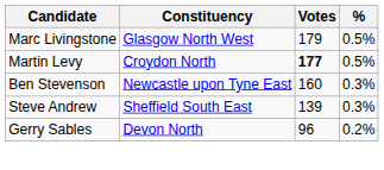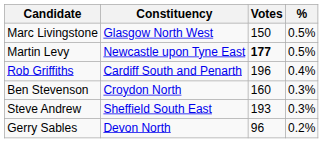 <table class="wikitable">
 <tr>
 <th>Candidate</th>
 <th>Constituency</th>
 <th>Votes</th>
 <th>%</th>
 </tr>
 <tr>
 <td>Marc Livingstone</td>
 <td><a href='#'>Glasgow North West</a></td>
-<td>179</td>
+<td>150</td>
 <td>0.5%</td>
 </tr>
 <tr>
 <td>Martin Levy</td>
-<td><a href='#'>Croydon North</a></td>
+<td><a href='#'>Newcastle upon Tyne East</a></td>
 <td><strong>177</strong></td>
 <td>0.5%</td>
 </tr>
 <tr>
+<td><a href='#'>Rob Griffiths</a></td>
+<td><a href='#'>Cardiff South and Penarth</a></td>
+<td>196</td>
+<td>0.4%</td>
+</tr>
+<tr>
 <td>Ben Stevenson</td>
-<td><a href='#'>Newcastle upon Tyne East</a></td>
+<td><a href='#'>Croydon North</a></td>
 <td>160</td>
 <td>0.3%</td>
 </tr>
 <tr>
 <td>Steve Andrew</td>
 <td><a href='#'>Sheffield South East</a></td>
-<td>139</td>
+<td>193</td>
 <td>0.3%</td>
 </tr>
 <tr>
 <td>Gerry Sables</td>
 <td><a href='#'>Devon North</a></td>
 <td>96</td>
 <td>0.2%</td>
 </tr>
 </table>
